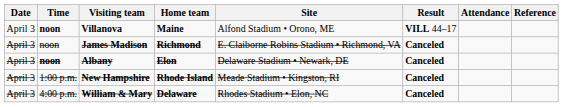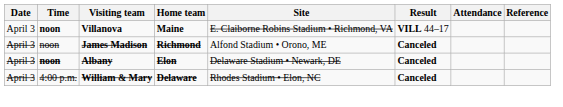 <table class="wikitable" style="font-size:95%;">
 <tr>
 <th>Date</th>
 <th>Time</th>
 <th>Visiting team</th>
 <th>Home team</th>
 <th>Site</th>
 <th>Result</th>
 <th>Attendance</th>
 <th class="unsortable">Reference</th>
 </tr>
 <tr bgcolor=>
 <td>April 3</td>
 <td><strong>noon</strong></td>
 <td><strong>Villanova</strong></td>
 <td><strong>Maine</strong></td>
-<td>Alfond Stadium • Orono, ME</td>
+<td><s>E. Claiborne Robins Stadium • Richmond, VA</s></td>
 <td><strong>VILL</strong> 44–17</td>
 <td></td>
 <td></td>
 </tr>
 <tr bgcolor=>
 <td><s>April 3</s></td>
 <td><s>noon</s></td>
 <td><s><strong>James Madison</strong></s></td>
 <td><s><strong>Richmond</strong></s></td>
-<td><s>E. Claiborne Robins Stadium • Richmond, VA</s></td>
+<td>Alfond Stadium • Orono, ME</td>
 <td><strong>Canceled</strong></td>
 <td></td>
 <td></td>
 </tr>
 <tr bgcolor=>
 <td><s>April 3</s></td>
 <td><strong><s>noon</s></strong></td>
 <td><s><strong>Albany</strong></s></td>
 <td><s><strong>Elon</strong></s></td>
 <td><s>Delaware Stadium • Newark, DE</s></td>
 <td><strong>Canceled</strong></td>
 <td></td>
 <td></td>
 </tr>
 <tr bgcolor=>
 <td><s>April 3</s></td>
-<td><s>1:00 p.m.</s></td>
-<td><s><strong>New Hampshire</strong></s></td>
-<td><s><strong>Rhode Island</strong></s></td>
-<td><s>Meade Stadium • Kingston, RI</s></td>
-<td><strong>Canceled</strong></td>
-<td></td>
-<td></td>
-</tr>
-<tr bgcolor=>
-<td><s>April 3</s></td>
 <td><s>4:00 p.m.</s></td>
 <td><s><strong>William & Mary</strong></s></td>
 <td><s><strong>Delaware</strong></s></td>
 <td><s>Rhodes Stadium • Elon, NC</s></td>
 <td><strong>Canceled</strong></td>
 <td></td>
 <td></td>
 </tr>
 </table>
